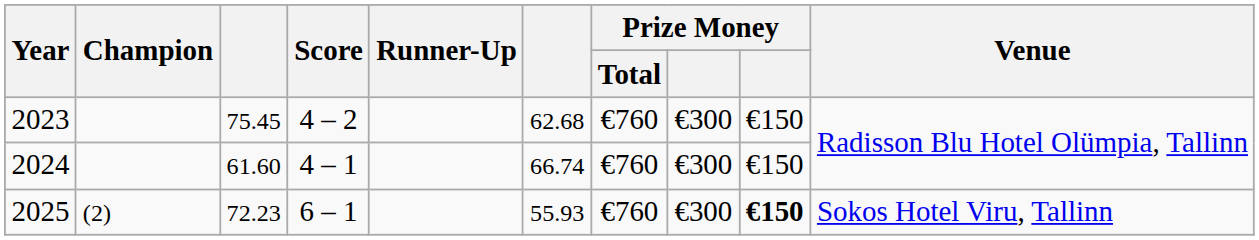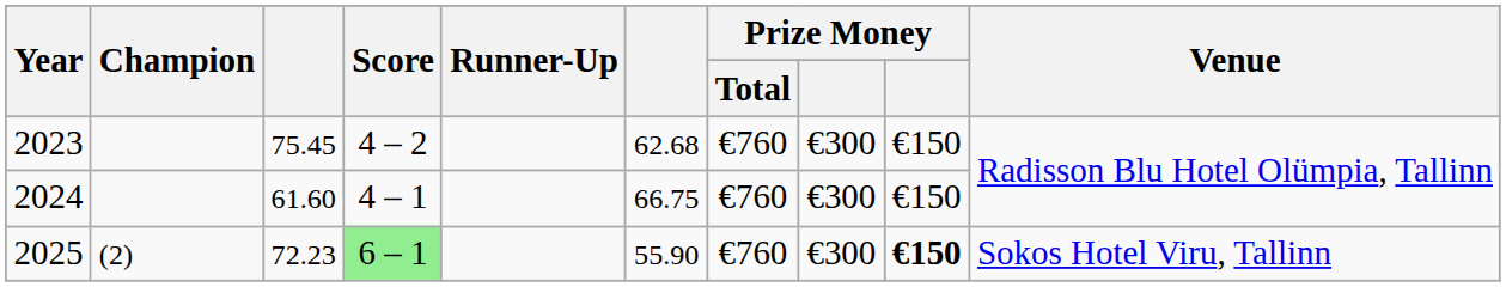 <table class="wikitable sortable">
 <tr>
 <th rowspan=2>Year</th>
 <th rowspan=2>Champion</th>
 <th rowspan=2></th>
 <th rowspan=2>Score</th>
 <th rowspan=2>Runner-Up</th>
 <th rowspan=2></th>
 <th colspan=3>Prize Money</th>
 <th rowspan=2>Venue</th>
 </tr>
 <tr>
 <th>Total</th>
 <th></th>
 <th></th>
 </tr>
 <tr>
 <td>2023</td>
 <td></td>
 <td align=center><small><span>75.45</span></small></td>
 <td align=center>4 – 2</td>
 <td></td>
 <td align=center><small><span>62.68</span></small></td>
 <td align=center>€760</td>
 <td align=center>€300</td>
 <td align=center>€150</td>
 <td rowspan=2><a href='#'>Radisson Blu Hotel Olümpia</a>, <a href='#'>Tallinn</a></td>
 </tr>
 <tr>
 <td>2024</td>
 <td></td>
 <td align=center><small><span>61.60</span></small></td>
 <td align=center>4 – 1</td>
 <td></td>
-<td align=center><small><span>66.74</span></small></td>
+<td align=center><small><span>66.75</span></small></td>
 <td align=center>€760</td>
 <td align=center>€300</td>
 <td align=center>€150</td>
 </tr>
 <tr>
 <td>2025</td>
 <td> <small>(2)</small></td>
 <td align=center><small><span>72.23</span></small></td>
-<td align=center>6 – 1</td>
+<td align=center style="background: lightgreen;">6 – 1</td>
 <td></td>
-<td align=center><small><span>55.93</span></small></td>
+<td align=center><small><span>55.90</span></small></td>
 <td align=center>€760</td>
 <td align=center>€300</td>
 <td align=center><strong>€150</strong></td>
 <td><a href='#'>Sokos Hotel Viru</a>, <a href='#'>Tallinn</a></td>
 </tr>
 </table>
